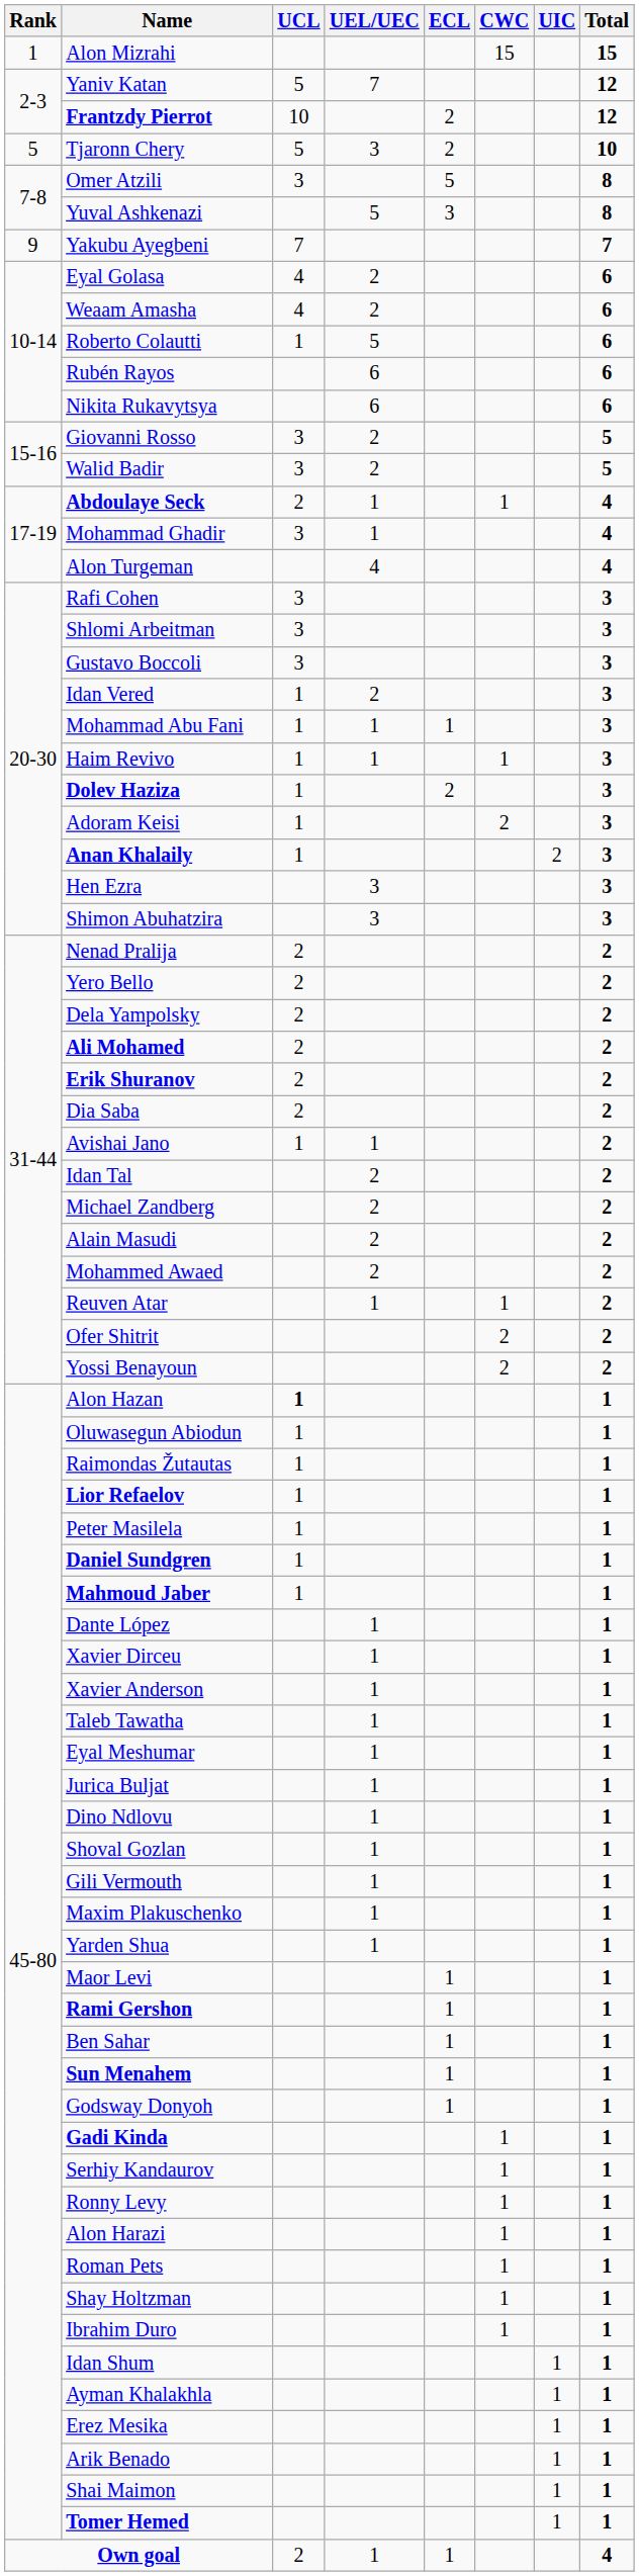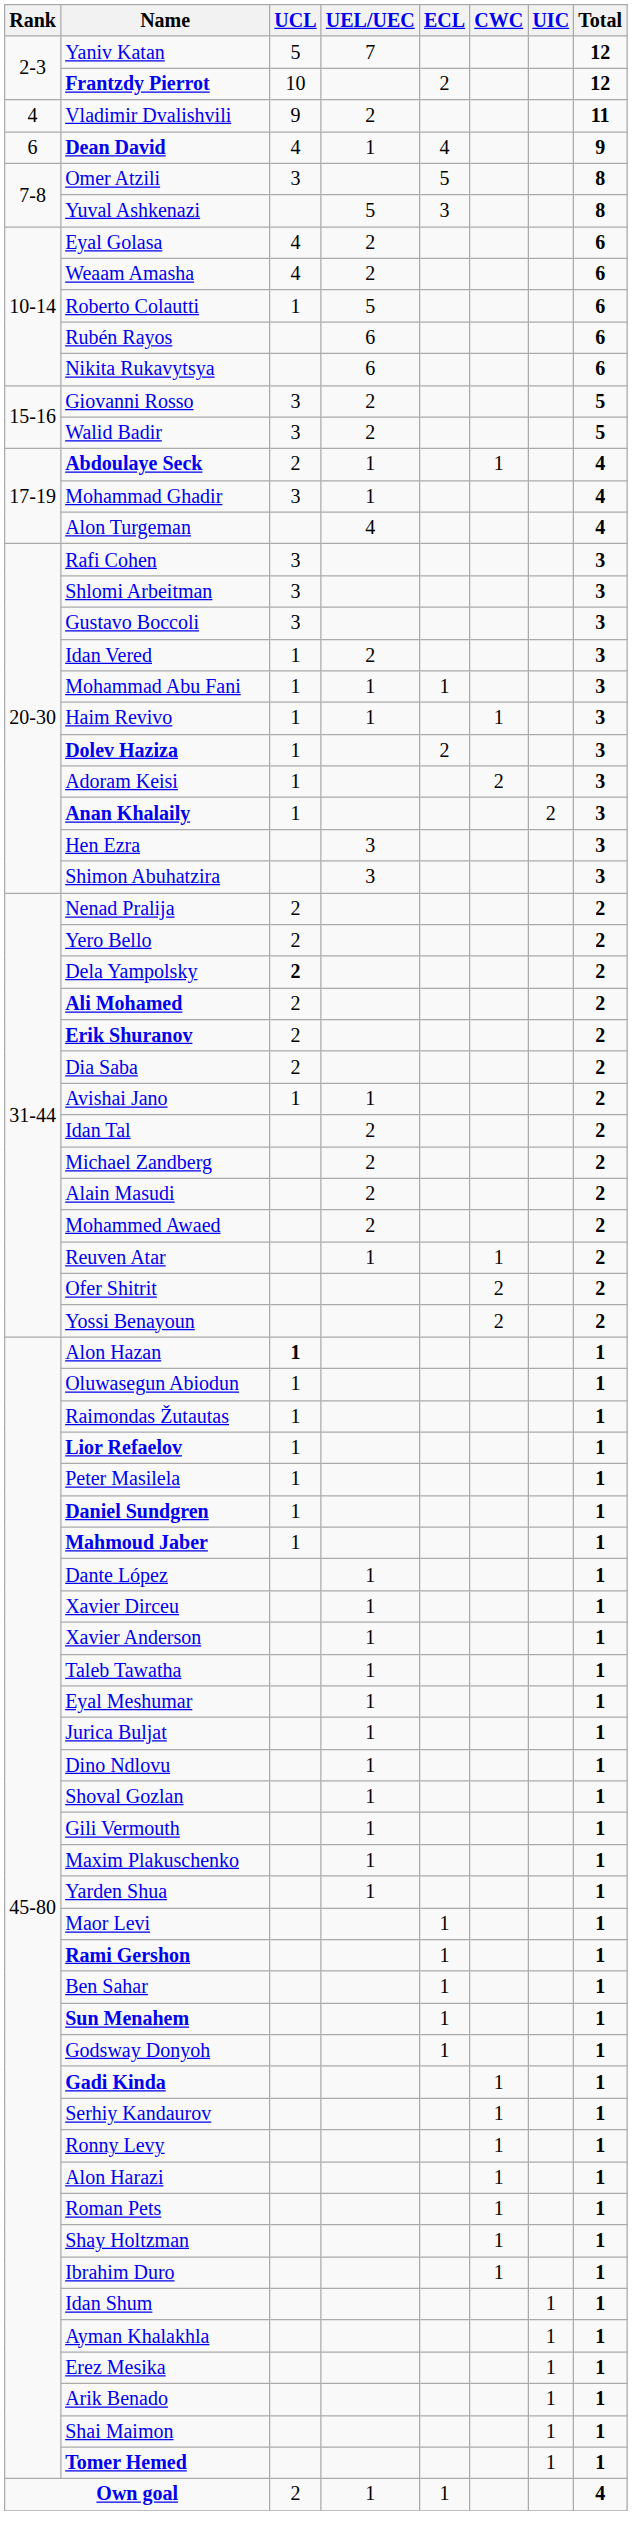 <table class="wikitable sortable">
 <tr>
 <th width="30px">Rank</th>
 <th width="160px">Name</th>
 <th><a href='#'>UCL</a></th>
 <th><a href='#'>UEL/UEC</a></th>
 <th><a href='#'>ECL</a></th>
 <th><a href='#'>CWC</a></th>
 <th><a href='#'>UIC</a></th>
 <th>Total</th>
-</tr>
-<tr>
-<td align=center>1</td>
-<td> <a href='#'>Alon Mizrahi</a></td>
-<td></td>
-<td></td>
-<td></td>
-<td style="text-align:center">15</td>
-<td></td>
-<td style="text-align:center"><strong>15</strong></td>
 </tr>
 <tr>
 <td align=center rowspan=2>2-3</td>
 <td> <a href='#'>Yaniv Katan</a></td>
 <td style="text-align:center">5</td>
 <td style="text-align:center">7</td>
 <td></td>
 <td></td>
 <td></td>
 <td style="text-align:center"><strong>12</strong></td>
 </tr>
 <tr>
 <td> <strong><a href='#'>Frantzdy Pierrot</a></strong></td>
 <td style="text-align:center">10</td>
 <td></td>
 <td style="text-align:center">2</td>
 <td></td>
 <td></td>
 <td style="text-align:center"><strong>12</strong></td>
 </tr>
 <tr>
-<td align=center>5</td>
-<td> <a href='#'>Tjaronn Chery</a></td>
-<td style="text-align:center">5</td>
-<td style="text-align:center">3</td>
+<td align=center>4</td>
+<td> <a href='#'>Vladimir Dvalishvili</a></td>
+<td style="text-align:center">9</td>
 <td style="text-align:center">2</td>
 <td></td>
 <td></td>
-<td style="text-align:center"><strong>10</strong></td>
+<td></td>
+<td style="text-align:center"><strong>11</strong></td>
+</tr>
+<tr>
+<td align=center>6</td>
+<td> <strong><a href='#'>Dean David</a></strong></td>
+<td style="text-align:center">4</td>
+<td style="text-align:center">1</td>
+<td style="text-align:center">4</td>
+<td></td>
+<td></td>
+<td style="text-align:center"><strong>9</strong></td>
 </tr>
 <tr>
 <td align=center rowspan=2>7-8</td>
 <td> <a href='#'>Omer Atzili</a></td>
 <td style="text-align:center">3</td>
 <td></td>
 <td style="text-align:center">5</td>
 <td></td>
 <td></td>
 <td style="text-align:center"><strong>8</strong></td>
 </tr>
 <tr>
 <td> <a href='#'>Yuval Ashkenazi</a></td>
 <td></td>
 <td style="text-align:center">5</td>
 <td style="text-align:center">3</td>
 <td></td>
 <td></td>
 <td style="text-align:center"><strong>8</strong></td>
-</tr>
-<tr>
-<td align=center>9</td>
-<td> <a href='#'>Yakubu Ayegbeni</a></td>
-<td style="text-align:center">7</td>
-<td></td>
-<td></td>
-<td></td>
-<td></td>
-<td style="text-align:center"><strong>7</strong></td>
 </tr>
 <tr>
 <td align=center rowspan=5>10-14</td>
 <td> <a href='#'>Eyal Golasa</a></td>
 <td style="text-align:center">4</td>
 <td style="text-align:center">2</td>
 <td></td>
 <td></td>
 <td></td>
 <td style="text-align:center"><strong>6</strong></td>
 </tr>
 <tr>
 <td> <a href='#'>Weaam Amasha</a></td>
 <td style="text-align:center">4</td>
 <td style="text-align:center">2</td>
 <td></td>
 <td></td>
 <td></td>
 <td style="text-align:center"><strong>6</strong></td>
 </tr>
 <tr>
 <td>  <a href='#'>Roberto Colautti</a></td>
 <td style="text-align:center">1</td>
 <td style="text-align:center">5</td>
 <td></td>
 <td></td>
 <td></td>
 <td style="text-align:center"><strong>6</strong></td>
 </tr>
 <tr>
 <td> <a href='#'>Rubén Rayos</a></td>
 <td></td>
 <td style="text-align:center">6</td>
 <td></td>
 <td></td>
 <td></td>
 <td style="text-align:center"><strong>6</strong></td>
 </tr>
 <tr>
 <td>  <a href='#'>Nikita Rukavytsya</a></td>
 <td></td>
 <td style="text-align:center">6</td>
 <td></td>
 <td></td>
 <td></td>
 <td style="text-align:center"><strong>6</strong></td>
 </tr>
 <tr>
 <td align=center rowspan=2>15-16</td>
 <td>  <a href='#'>Giovanni Rosso</a></td>
 <td style="text-align:center">3</td>
 <td style="text-align:center">2</td>
 <td></td>
 <td></td>
 <td></td>
 <td style="text-align:center"><strong>5</strong></td>
 </tr>
 <tr>
 <td> <a href='#'>Walid Badir</a></td>
 <td style="text-align:center">3</td>
 <td style="text-align:center">2</td>
 <td></td>
 <td></td>
 <td></td>
 <td style="text-align:center"><strong>5</strong></td>
 </tr>
 <tr>
 <td align=center rowspan=3>17-19</td>
 <td> <strong><a href='#'>Abdoulaye Seck</a></strong></td>
 <td style="text-align:center">2</td>
 <td style="text-align:center">1</td>
 <td></td>
 <td style="text-align:center">1</td>
 <td></td>
 <td style="text-align:center"><strong>4</strong></td>
 </tr>
 <tr>
 <td> <a href='#'>Mohammad Ghadir</a></td>
 <td style="text-align:center">3</td>
 <td style="text-align:center">1</td>
 <td></td>
 <td></td>
 <td></td>
 <td style="text-align:center"><strong>4</strong></td>
 </tr>
 <tr>
 <td> <a href='#'>Alon Turgeman</a></td>
 <td></td>
 <td style="text-align:center">4</td>
 <td></td>
 <td></td>
 <td></td>
 <td style="text-align:center"><strong>4</strong></td>
 </tr>
 <tr>
 <td align=center rowspan=11>20-30</td>
 <td> <a href='#'>Rafi Cohen</a></td>
 <td style="text-align:center">3</td>
 <td></td>
 <td></td>
 <td></td>
 <td></td>
 <td style="text-align:center"><strong>3</strong></td>
 </tr>
 <tr>
 <td> <a href='#'>Shlomi Arbeitman</a></td>
 <td style="text-align:center">3</td>
 <td></td>
 <td></td>
 <td></td>
 <td></td>
 <td style="text-align:center"><strong>3</strong></td>
 </tr>
 <tr>
 <td>  <a href='#'>Gustavo Boccoli</a></td>
 <td style="text-align:center">3</td>
 <td></td>
 <td></td>
 <td></td>
 <td></td>
 <td style="text-align:center"><strong>3</strong></td>
 </tr>
 <tr>
 <td> <a href='#'>Idan Vered</a></td>
 <td style="text-align:center">1</td>
 <td style="text-align:center">2</td>
 <td></td>
 <td></td>
 <td></td>
 <td style="text-align:center"><strong>3</strong></td>
 </tr>
 <tr>
 <td> <a href='#'>Mohammad Abu Fani</a></td>
 <td style="text-align:center">1</td>
 <td style="text-align:center">1</td>
 <td style="text-align:center">1</td>
 <td></td>
 <td></td>
 <td style="text-align:center"><strong>3</strong></td>
 </tr>
 <tr>
 <td> <a href='#'>Haim Revivo</a></td>
 <td style="text-align:center">1</td>
 <td style="text-align:center">1</td>
 <td></td>
 <td style="text-align:center">1</td>
 <td></td>
 <td style="text-align:center"><strong>3</strong></td>
 </tr>
 <tr>
 <td> <strong><a href='#'>Dolev Haziza</a></strong></td>
 <td style="text-align:center">1</td>
 <td></td>
 <td style="text-align:center">2</td>
 <td></td>
 <td></td>
 <td style="text-align:center"><strong>3</strong></td>
 </tr>
 <tr>
 <td> <a href='#'>Adoram Keisi</a></td>
 <td style="text-align:center">1</td>
 <td></td>
 <td></td>
 <td style="text-align:center">2</td>
 <td></td>
 <td style="text-align:center"><strong>3</strong></td>
 </tr>
 <tr>
 <td> <strong><a href='#'>Anan Khalaily</a></strong></td>
 <td style="text-align:center">1</td>
 <td></td>
 <td></td>
 <td></td>
 <td style="text-align:center">2</td>
 <td style="text-align:center"><strong>3</strong></td>
 </tr>
 <tr>
 <td> <a href='#'>Hen Ezra</a></td>
 <td></td>
 <td style="text-align:center">3</td>
 <td></td>
 <td></td>
 <td></td>
 <td style="text-align:center"><strong>3</strong></td>
 </tr>
 <tr>
 <td> <a href='#'>Shimon Abuhatzira</a></td>
 <td></td>
 <td style="text-align:center">3</td>
 <td></td>
 <td></td>
 <td></td>
 <td style="text-align:center"><strong>3</strong></td>
 </tr>
 <tr>
 <td align=center rowspan=14>31-44</td>
 <td> <a href='#'>Nenad Pralija</a></td>
 <td style="text-align:center">2</td>
 <td></td>
 <td></td>
 <td></td>
 <td></td>
 <td style="text-align:center"><strong>2</strong></td>
 </tr>
 <tr>
 <td> <a href='#'>Yero Bello</a></td>
 <td style="text-align:center">2</td>
 <td></td>
 <td></td>
 <td></td>
 <td></td>
 <td style="text-align:center"><strong>2</strong></td>
 </tr>
 <tr>
 <td>  <a href='#'>Dela Yampolsky</a></td>
-<td style="text-align:center">2</td>
+<td style="text-align:center"><strong>2</strong></td>
 <td></td>
 <td></td>
 <td></td>
 <td></td>
 <td style="text-align:center"><strong>2</strong></td>
 </tr>
 <tr>
 <td>  <strong><a href='#'>Ali Mohamed</a></strong></td>
 <td style="text-align:center">2</td>
 <td></td>
 <td></td>
 <td></td>
 <td></td>
 <td style="text-align:center"><strong>2</strong></td>
 </tr>
 <tr>
 <td> <strong><a href='#'>Erik Shuranov</a></strong></td>
 <td style="text-align:center">2</td>
 <td></td>
 <td></td>
 <td></td>
 <td></td>
 <td style="text-align:center"><strong>2</strong></td>
 </tr>
 <tr>
 <td> <a href='#'>Dia Saba</a></td>
 <td style="text-align:center">2</td>
 <td></td>
 <td></td>
 <td></td>
 <td></td>
 <td style="text-align:center"><strong>2</strong></td>
 </tr>
 <tr>
 <td> <a href='#'>Avishai Jano</a></td>
 <td style="text-align:center">1</td>
 <td style="text-align:center">1</td>
 <td></td>
 <td></td>
 <td></td>
 <td style="text-align:center"><strong>2</strong></td>
 </tr>
 <tr>
 <td> <a href='#'>Idan Tal</a></td>
 <td></td>
 <td style="text-align:center">2</td>
 <td></td>
 <td></td>
 <td></td>
 <td style="text-align:center"><strong>2</strong></td>
 </tr>
 <tr>
 <td> <a href='#'>Michael Zandberg</a></td>
 <td></td>
 <td style="text-align:center">2</td>
 <td></td>
 <td></td>
 <td></td>
 <td style="text-align:center"><strong>2</strong></td>
 </tr>
 <tr>
 <td> <a href='#'>Alain Masudi</a></td>
 <td></td>
 <td style="text-align:center">2</td>
 <td></td>
 <td></td>
 <td></td>
 <td style="text-align:center"><strong>2</strong></td>
 </tr>
 <tr>
 <td> <a href='#'>Mohammed Awaed</a></td>
 <td></td>
 <td style="text-align:center">2</td>
 <td></td>
 <td></td>
 <td></td>
 <td style="text-align:center"><strong>2</strong></td>
 </tr>
 <tr>
 <td> <a href='#'>Reuven Atar</a></td>
 <td></td>
 <td style="text-align:center">1</td>
 <td></td>
 <td style="text-align:center">1</td>
 <td></td>
 <td style="text-align:center"><strong>2</strong></td>
 </tr>
 <tr>
 <td> <a href='#'>Ofer Shitrit</a></td>
 <td></td>
 <td></td>
 <td></td>
 <td style="text-align:center">2</td>
 <td></td>
 <td style="text-align:center"><strong>2</strong></td>
 </tr>
 <tr>
 <td> <a href='#'>Yossi Benayoun</a></td>
 <td></td>
 <td></td>
 <td></td>
 <td style="text-align:center">2</td>
 <td></td>
 <td style="text-align:center"><strong>2</strong></td>
 </tr>
 <tr>
 <td align=center rowspan=36>45-80</td>
 <td> <a href='#'>Alon Hazan</a></td>
 <td style="text-align:center"><strong>1</strong></td>
 <td></td>
 <td></td>
 <td></td>
 <td></td>
 <td style="text-align:center"><strong>1</strong></td>
 </tr>
 <tr>
 <td> <a href='#'>Oluwasegun Abiodun</a></td>
 <td style="text-align:center">1</td>
 <td></td>
 <td></td>
 <td></td>
 <td></td>
 <td style="text-align:center"><strong>1</strong></td>
 </tr>
 <tr>
 <td> <a href='#'>Raimondas Žutautas</a></td>
 <td style="text-align:center">1</td>
 <td></td>
 <td></td>
 <td></td>
 <td></td>
 <td style="text-align:center"><strong>1</strong></td>
 </tr>
 <tr>
 <td> <strong><a href='#'>Lior Refaelov</a></strong></td>
 <td style="text-align:center">1</td>
 <td></td>
 <td></td>
 <td></td>
 <td></td>
 <td style="text-align:center"><strong>1</strong></td>
 </tr>
 <tr>
 <td> <a href='#'>Peter Masilela</a></td>
 <td style="text-align:center">1</td>
 <td></td>
 <td></td>
 <td></td>
 <td></td>
 <td style="text-align:center"><strong>1</strong></td>
 </tr>
 <tr>
 <td> <strong><a href='#'>Daniel Sundgren</a></strong></td>
 <td style="text-align:center">1</td>
 <td></td>
 <td></td>
 <td></td>
 <td></td>
 <td style="text-align:center"><strong>1</strong></td>
 </tr>
 <tr>
 <td> <strong><a href='#'>Mahmoud Jaber</a></strong></td>
 <td style="text-align:center">1</td>
 <td></td>
 <td></td>
 <td></td>
 <td></td>
 <td style="text-align:center"><strong>1</strong></td>
 </tr>
 <tr>
 <td> <a href='#'>Dante López</a></td>
 <td></td>
 <td style="text-align:center">1</td>
 <td></td>
 <td></td>
 <td></td>
 <td style="text-align:center"><strong>1</strong></td>
 </tr>
 <tr>
 <td> <a href='#'>Xavier Dirceu</a></td>
 <td></td>
 <td style="text-align:center">1</td>
 <td></td>
 <td></td>
 <td></td>
 <td style="text-align:center"><strong>1</strong></td>
 </tr>
 <tr>
 <td> <a href='#'>Xavier Anderson</a></td>
 <td></td>
 <td style="text-align:center">1</td>
 <td></td>
 <td></td>
 <td></td>
 <td style="text-align:center"><strong>1</strong></td>
 </tr>
 <tr>
 <td> <a href='#'>Taleb Tawatha</a></td>
 <td></td>
 <td style="text-align:center">1</td>
 <td></td>
 <td></td>
 <td></td>
 <td style="text-align:center"><strong>1</strong></td>
 </tr>
 <tr>
 <td> <a href='#'>Eyal Meshumar</a></td>
 <td></td>
 <td style="text-align:center">1</td>
 <td></td>
 <td></td>
 <td></td>
 <td style="text-align:center"><strong>1</strong></td>
 </tr>
 <tr>
 <td> <a href='#'>Jurica Buljat</a></td>
 <td></td>
 <td style="text-align:center">1</td>
 <td></td>
 <td></td>
 <td></td>
 <td style="text-align:center"><strong>1</strong></td>
 </tr>
 <tr>
 <td> <a href='#'>Dino Ndlovu</a></td>
 <td></td>
 <td style="text-align:center">1</td>
 <td></td>
 <td></td>
 <td></td>
 <td style="text-align:center"><strong>1</strong></td>
 </tr>
 <tr>
 <td> <a href='#'>Shoval Gozlan</a></td>
 <td></td>
 <td style="text-align:center">1</td>
 <td></td>
 <td></td>
 <td></td>
 <td style="text-align:center"><strong>1</strong></td>
 </tr>
 <tr>
 <td> <a href='#'>Gili Vermouth</a></td>
 <td></td>
 <td style="text-align:center">1</td>
 <td></td>
 <td></td>
 <td></td>
 <td style="text-align:center"><strong>1</strong></td>
 </tr>
 <tr>
 <td> <a href='#'>Maxim Plakuschenko</a></td>
 <td></td>
 <td style="text-align:center">1</td>
 <td></td>
 <td></td>
 <td></td>
 <td style="text-align:center"><strong>1</strong></td>
 </tr>
 <tr>
 <td> <a href='#'>Yarden Shua</a></td>
 <td></td>
 <td style="text-align:center">1</td>
 <td></td>
 <td></td>
 <td></td>
 <td style="text-align:center"><strong>1</strong></td>
 </tr>
 <tr>
 <td> <a href='#'>Maor Levi</a></td>
 <td></td>
 <td></td>
 <td style="text-align:center">1</td>
 <td></td>
 <td></td>
 <td style="text-align:center"><strong>1</strong></td>
 </tr>
 <tr>
 <td> <strong><a href='#'>Rami Gershon</a></strong></td>
 <td></td>
 <td></td>
 <td style="text-align:center">1</td>
 <td></td>
 <td></td>
 <td style="text-align:center"><strong>1</strong></td>
 </tr>
 <tr>
 <td> <a href='#'>Ben Sahar</a></td>
 <td></td>
 <td></td>
 <td style="text-align:center">1</td>
 <td></td>
 <td></td>
 <td style="text-align:center"><strong>1</strong></td>
 </tr>
 <tr>
 <td> <strong><a href='#'>Sun Menahem</a></strong></td>
 <td></td>
 <td></td>
 <td style="text-align:center">1</td>
 <td></td>
 <td></td>
 <td style="text-align:center"><strong>1</strong></td>
 </tr>
 <tr>
 <td> <a href='#'>Godsway Donyoh</a></td>
 <td></td>
 <td></td>
 <td style="text-align:center">1</td>
 <td></td>
 <td></td>
 <td style="text-align:center"><strong>1</strong></td>
 </tr>
 <tr>
 <td> <strong><a href='#'>Gadi Kinda</a></strong></td>
 <td></td>
 <td></td>
 <td></td>
 <td style="text-align:center">1</td>
 <td></td>
 <td style="text-align:center"><strong>1</strong></td>
 </tr>
 <tr>
 <td> <a href='#'>Serhiy Kandaurov</a></td>
 <td></td>
 <td></td>
 <td></td>
 <td style="text-align:center">1</td>
 <td></td>
 <td style="text-align:center"><strong>1</strong></td>
 </tr>
 <tr>
 <td> <a href='#'>Ronny Levy</a></td>
 <td></td>
 <td></td>
 <td></td>
 <td style="text-align:center">1</td>
 <td></td>
 <td style="text-align:center"><strong>1</strong></td>
 </tr>
 <tr>
 <td> <a href='#'>Alon Harazi</a></td>
 <td></td>
 <td></td>
 <td></td>
 <td style="text-align:center">1</td>
 <td></td>
 <td style="text-align:center"><strong>1</strong></td>
 </tr>
 <tr>
 <td> <a href='#'>Roman Pets</a></td>
 <td></td>
 <td></td>
 <td></td>
 <td style="text-align:center">1</td>
 <td></td>
 <td style="text-align:center"><strong>1</strong></td>
 </tr>
 <tr>
 <td> <a href='#'>Shay Holtzman</a></td>
 <td></td>
 <td></td>
 <td></td>
 <td style="text-align:center">1</td>
 <td></td>
 <td style="text-align:center"><strong>1</strong></td>
 </tr>
 <tr>
 <td> <a href='#'>Ibrahim Duro</a></td>
 <td></td>
 <td></td>
 <td></td>
 <td style="text-align:center">1</td>
 <td></td>
 <td style="text-align:center"><strong>1</strong></td>
 </tr>
 <tr>
 <td> <a href='#'>Idan Shum</a></td>
 <td></td>
 <td></td>
 <td></td>
 <td></td>
 <td style="text-align:center">1</td>
 <td style="text-align:center"><strong>1</strong></td>
 </tr>
 <tr>
 <td> <a href='#'>Ayman Khalakhla</a></td>
 <td></td>
 <td></td>
 <td></td>
 <td></td>
 <td style="text-align:center">1</td>
 <td style="text-align:center"><strong>1</strong></td>
 </tr>
 <tr>
 <td> <a href='#'>Erez Mesika</a></td>
 <td></td>
 <td></td>
 <td></td>
 <td></td>
 <td style="text-align:center">1</td>
 <td style="text-align:center"><strong>1</strong></td>
 </tr>
 <tr>
 <td> <a href='#'>Arik Benado</a></td>
 <td></td>
 <td></td>
 <td></td>
 <td></td>
 <td style="text-align:center">1</td>
 <td style="text-align:center"><strong>1</strong></td>
 </tr>
 <tr>
 <td> <a href='#'>Shai Maimon</a></td>
 <td></td>
 <td></td>
 <td></td>
 <td></td>
 <td style="text-align:center">1</td>
 <td style="text-align:center"><strong>1</strong></td>
 </tr>
 <tr>
 <td> <strong><a href='#'>Tomer Hemed</a></strong></td>
 <td></td>
 <td></td>
 <td></td>
 <td></td>
 <td style="text-align:center">1</td>
 <td style="text-align:center"><strong>1</strong></td>
 </tr>
 <tr>
 <td align=center colspan="2"><strong><a href='#'>Own goal</a></strong></td>
 <td style="text-align:center">2</td>
 <td style="text-align:center">1</td>
 <td style="text-align:center">1</td>
 <td></td>
 <td></td>
 <td style="text-align:center"><strong>4</strong></td>
 </tr>
 </table>
